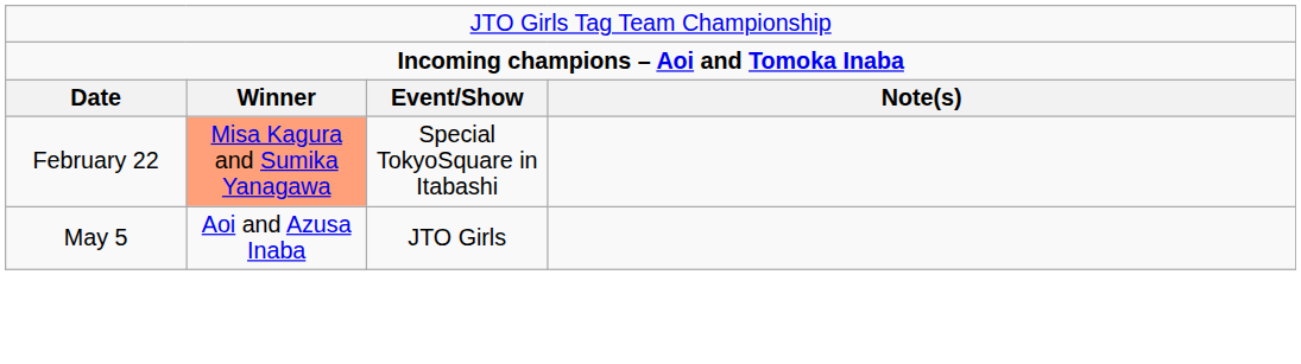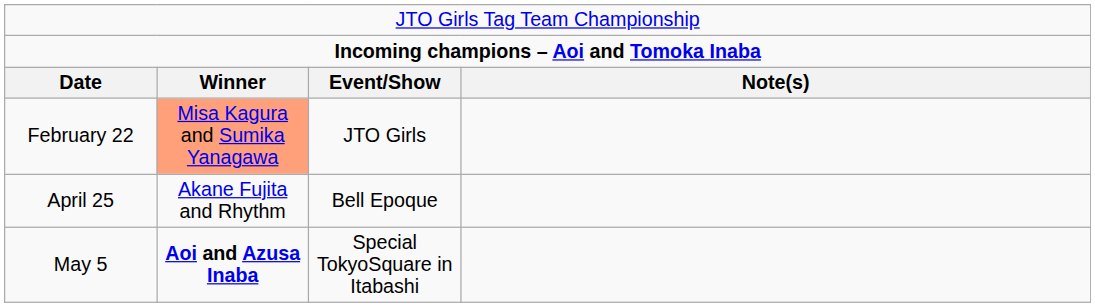 <table class="wikitable" style="text-align:center; width:100%;">
 <tr>
 <td colspan="4" style="text-align: center;"><a href='#'>JTO Girls Tag Team Championship</a></td>
 </tr>
 <tr>
 <td colspan="4" style="text-align: center;"><strong>Incoming champions – <a href='#'>Aoi</a> and <a href='#'>Tomoka Inaba</a></strong></td>
 </tr>
 <tr>
 <th width=14%>Date</th>
 <th width=14%>Winner</th>
 <th width=14%>Event/Show</th>
 <th width=58%>Note(s)</th>
 </tr>
 <tr>
 <td>February 22</td>
 <td style="background: lightsalmon;"><a href='#'>Misa Kagura</a> and <a href='#'>Sumika Yanagawa</a></td>
-<td>Special TokyoSquare in Itabashi</td>
+<td>JTO Girls</td>
+<td></td>
+</tr>
+<tr>
+<td>April 25</td>
+<td><a href='#'>Akane Fujita</a> and Rhythm</td>
+<td>Bell Epoque</td>
 <td></td>
 </tr>
 <tr>
 <td>May 5</td>
-<td><a href='#'>Aoi</a> and <a href='#'>Azusa Inaba</a></td>
-<td>JTO Girls</td>
+<td><strong><a href='#'>Aoi</a> and <a href='#'>Azusa Inaba</a></strong></td>
+<td>Special TokyoSquare in Itabashi</td>
 <td></td>
 </tr>
 </table>
